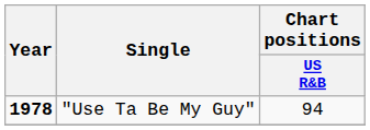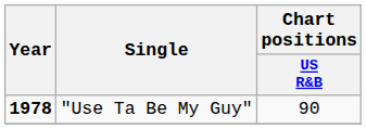 <table class="wikitable" style="text-align:center;">
 <tr>
 <th rowspan="2">Year</th>
 <th rowspan="2">Single</th>
 <th>Chart positions</th>
 </tr>
 <tr style="font-size:smaller;">
 <th width="40"><a href='#'>US<br>R&B</a></th>
 </tr>
 <tr>
 <td><strong>1978</strong></td>
 <td align="left">"Use Ta Be My Guy"</td>
-<td>94</td>
+<td>90</td>
 </tr>
 <tr>
 </tr>
 </table>
